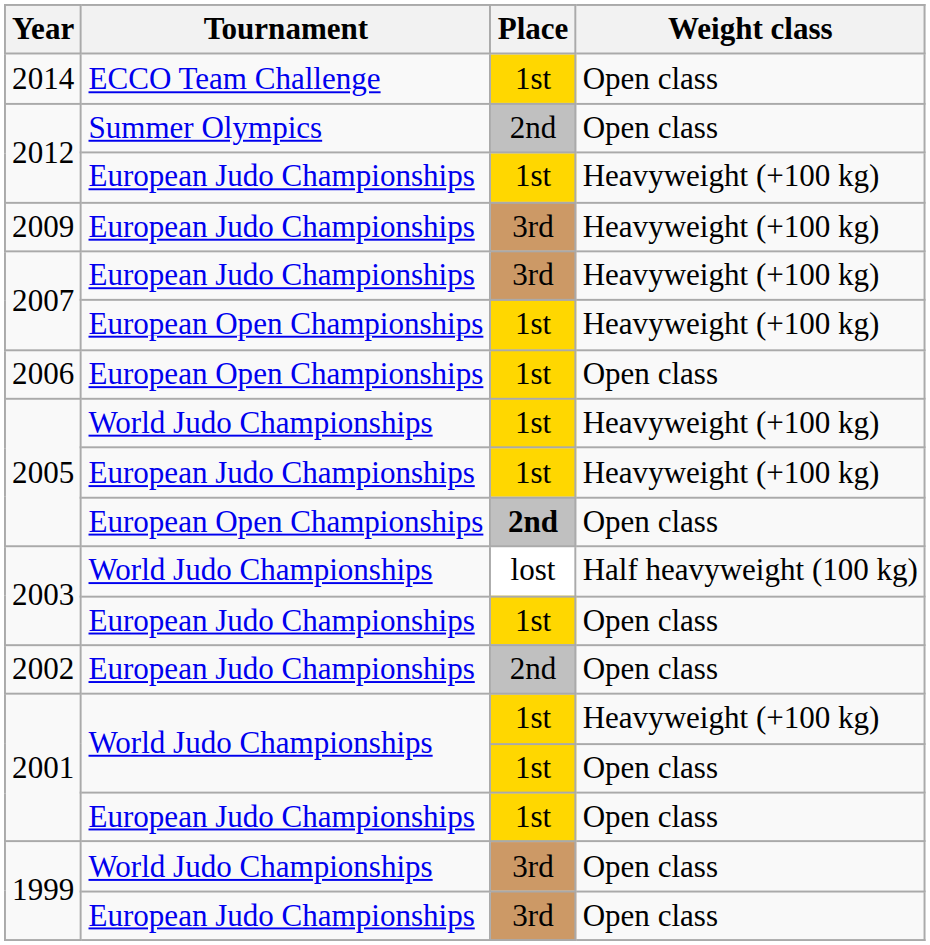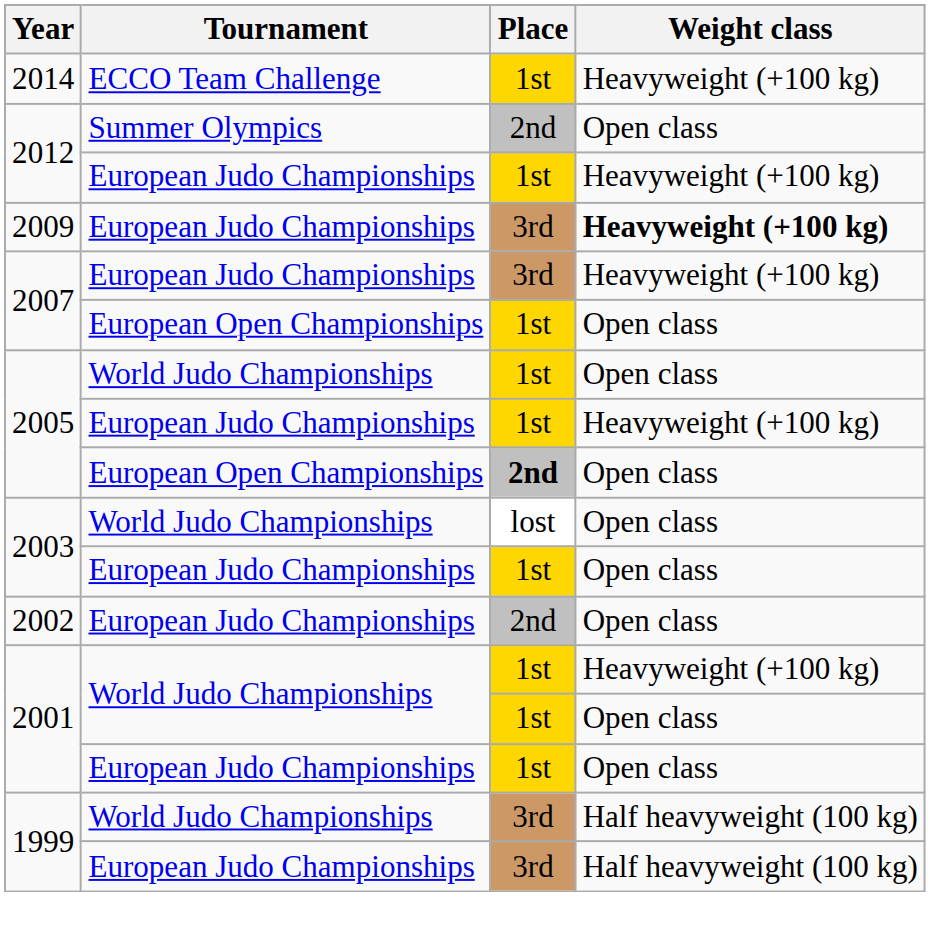 <table class=wikitable>
 <tr>
 <th>Year</th>
 <th>Tournament</th>
 <th>Place</th>
 <th>Weight class</th>
 </tr>
 <tr>
 <td>2014</td>
 <td><a href='#'>ECCO Team Challenge</a></td>
 <td bgcolor="gold" align="center">1st</td>
-<td>Open class</td>
+<td>Heavyweight (+100 kg)</td>
 </tr>
 <tr>
 <td rowspan=2>2012</td>
 <td><a href='#'>Summer Olympics</a></td>
 <td bgcolor="silver" align="center">2nd</td>
 <td>Open class</td>
 </tr>
 <tr>
 <td><a href='#'>European Judo Championships</a></td>
 <td bgcolor="gold" align="center">1st</td>
 <td>Heavyweight (+100 kg)</td>
 </tr>
 <tr>
 <td>2009</td>
 <td><a href='#'>European Judo Championships</a></td>
 <td bgcolor="cc9966" align="center">3rd</td>
-<td>Heavyweight (+100 kg)</td>
+<td><strong>Heavyweight (+100 kg)</strong></td>
 </tr>
 <tr>
 <td rowspan=2>2007</td>
 <td><a href='#'>European Judo Championships</a></td>
 <td bgcolor="cc9966" align="center">3rd</td>
 <td>Heavyweight (+100 kg)</td>
 </tr>
 <tr>
 <td><a href='#'>European Open Championships</a></td>
 <td bgcolor="gold" align="center">1st</td>
-<td>Heavyweight (+100 kg)</td>
-</tr>
-<tr>
-<td>2006</td>
-<td><a href='#'>European Open Championships</a></td>
-<td bgcolor="gold" align="center">1st</td>
 <td>Open class</td>
 </tr>
 <tr>
 <td rowspan=3>2005</td>
 <td><a href='#'>World Judo Championships</a></td>
 <td bgcolor="gold" align="center">1st</td>
-<td>Heavyweight (+100 kg)</td>
+<td>Open class</td>
 </tr>
 <tr>
 <td><a href='#'>European Judo Championships</a></td>
 <td bgcolor="gold" align="center">1st</td>
 <td>Heavyweight (+100 kg)</td>
 </tr>
 <tr>
 <td><a href='#'>European Open Championships</a></td>
 <td bgcolor="silver" align="center"><strong>2nd</strong></td>
 <td>Open class</td>
 </tr>
 <tr>
 <td rowspan=2>2003</td>
 <td><a href='#'>World Judo Championships</a></td>
 <td bgcolor="white" align="center">lost</td>
-<td>Half heavyweight (100 kg)</td>
+<td>Open class</td>
 </tr>
 <tr>
 <td><a href='#'>European Judo Championships</a></td>
 <td bgcolor="gold" align="center">1st</td>
 <td>Open class</td>
 </tr>
 <tr>
 <td>2002</td>
 <td><a href='#'>European Judo Championships</a></td>
 <td bgcolor="silver" align="center">2nd</td>
 <td>Open class</td>
 </tr>
 <tr>
 <td rowspan=3>2001</td>
 <td rowspan=2><a href='#'>World Judo Championships</a></td>
 <td bgcolor="gold" align="center">1st</td>
 <td>Heavyweight (+100 kg)</td>
 </tr>
 <tr>
 <td bgcolor="gold" align="center">1st</td>
 <td>Open class</td>
 </tr>
 <tr>
 <td><a href='#'>European Judo Championships</a></td>
 <td bgcolor="gold" align="center">1st</td>
 <td>Open class</td>
 </tr>
 <tr>
 <td rowspan=2>1999</td>
 <td><a href='#'>World Judo Championships</a></td>
 <td bgcolor="cc9966" align="center">3rd</td>
-<td>Open class</td>
+<td>Half heavyweight (100 kg)</td>
 </tr>
 <tr>
 <td><a href='#'>European Judo Championships</a></td>
 <td bgcolor="cc9966" align="center">3rd</td>
-<td>Open class</td>
+<td>Half heavyweight (100 kg)</td>
 </tr>
 </table>
